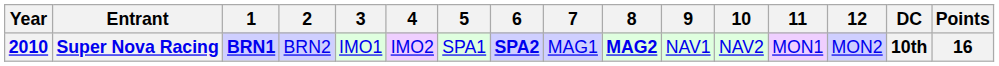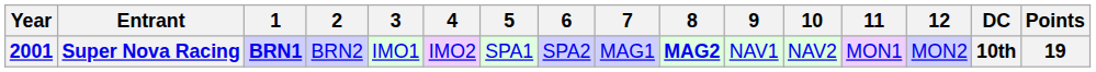 <table class="wikitable" style="text-align:center; font-size:90%">
 <tr>
 <th>Year</th>
 <th>Entrant</th>
 <th>1</th>
 <th>2</th>
 <th>3</th>
 <th>4</th>
 <th>5</th>
 <th>6</th>
 <th>7</th>
 <th>8</th>
 <th>9</th>
 <th>10</th>
 <th>11</th>
 <th>12</th>
 <th>DC</th>
 <th>Points</th>
 </tr>
 <tr>
-<th><a href='#'>2010</a></th>
+<th><a href='#'>2001</a></th>
 <th><a href='#'>Super Nova Racing</a></th>
 <td style="background:#CFCFFF;"><strong><a href='#'>BRN1</a></strong><br></td>
 <td style="background:#CFCFFF;"><a href='#'>BRN2</a><br></td>
 <td style="background:#DFFFDF;"><a href='#'>IMO1</a> <br></td>
 <td style="background:#EFCFFF;"><a href='#'>IMO2</a> <br></td>
 <td style="background:#DFFFDF;"><a href='#'>SPA1</a> <br></td>
-<td style="background:#CFCFFF;"><strong><a href='#'>SPA2</a> <br></strong></td>
+<td style="background:#CFCFFF;"><a href='#'>SPA2</a> <br></td>
 <td style="background:#CFCFFF;"><a href='#'>MAG1</a> <br></td>
 <td style="background:#DFFFDF;"><strong><a href='#'>MAG2</a> <br></strong></td>
 <td style="background:#DFFFDF;"><a href='#'>NAV1</a> <br></td>
 <td style="background:#DFFFDF;"><a href='#'>NAV2</a> <br></td>
 <td style="background:#EFCFFF;"><a href='#'>MON1</a>  <br></td>
 <td style="background:#CFCFFF;"><a href='#'>MON2</a> <br></td>
 <th>10th</th>
-<th>16</th>
+<th>19</th>
 </tr>
 </table>
